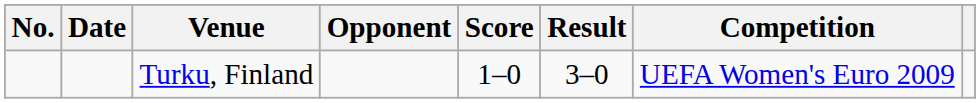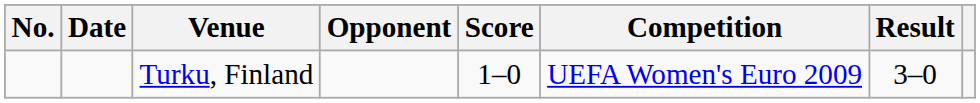 <table class="wikitable sortable">
 <tr>
 <th scope="col">No.</th>
 <th scope="col">Date</th>
 <th scope="col">Venue</th>
 <th scope="col">Opponent</th>
 <th scope="col">Score</th>
+<th scope="col">Competition</th>
 <th scope="col">Result</th>
-<th scope="col">Competition</th>
 <th scope="col" class="unsortable"></th>
 </tr>
 <tr>
 <td style="text-align:center"></td>
 <td></td>
 <td><a href='#'>Turku</a>, Finland</td>
 <td></td>
 <td style="text-align:center">1–0</td>
+<td><a href='#'>UEFA Women's Euro 2009</a></td>
 <td style="text-align:center">3–0</td>
-<td><a href='#'>UEFA Women's Euro 2009</a></td>
 <td></td>
 </tr>
 </table>
